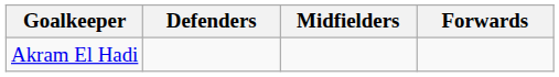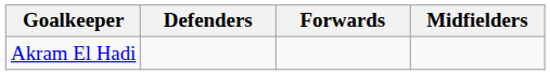 <table class="wikitable" style="margin:auto;text-align:center">
 <tr>
 <th style="width:25%;">Goalkeeper</th>
 <th style="width:25%;">Defenders</th>
+<th style="width:25%;">Forwards</th>
 <th style="width:25%;">Midfielders</th>
-<th style="width:25%;">Forwards</th>
 </tr>
 <tr style="vertical-align:top;">
 <td> <a href='#'>Akram El Hadi</a></td>
 <td></td>
 <td></td>
 <td></td>
 </tr>
 </table>
